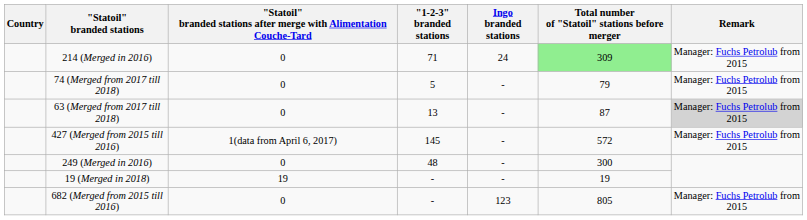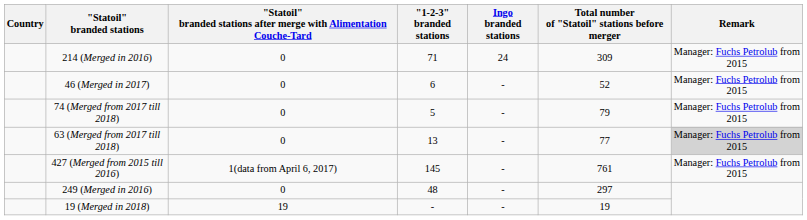 <table class="wikitable" border="1">
 <tr>
 <th>Country</th>
 <th>"Statoil"<br>branded stations</th>
 <th>"Statoil"<br>branded stations after merge with <a href='#'>Alimentation Couche-Tard</a></th>
 <th>"1-2-3"<br>branded stations</th>
 <th><a href='#'>Ingo</a><br>branded stations</th>
 <th>Total number<br>of  "Statoil" stations before merger</th>
 <th>Remark</th>
 </tr>
 <tr>
 <td></td>
 <td style="text-align: center;">214 (<em>Merged in</em> <em>2016</em>)</td>
 <td style="text-align: center;">0</td>
 <td style="text-align: center;">71</td>
 <td style="text-align: center;">24</td>
-<td style="background: lightgreen; text-align: center;">309</td>
+<td style="text-align: center;">309</td>
+<td style="text-align: center;">Manager: <a href='#'>Fuchs Petrolub</a> from 2015</td>
+</tr>
+<tr>
+<td></td>
+<td style="text-align: center;">46 (<em>Merged in 2017</em>)</td>
+<td style="text-align: center;">0</td>
+<td style="text-align: center;">6</td>
+<td style="text-align: center;">-</td>
+<td style="text-align: center;">52</td>
 <td style="text-align: center;">Manager: <a href='#'>Fuchs Petrolub</a> from 2015</td>
 </tr>
 <tr>
 <td></td>
 <td style="text-align: center;">74 (<em>Merged from 2017 till 2018</em>)</td>
 <td style="text-align: center;">0</td>
 <td style="text-align: center;">5</td>
 <td style="text-align: center;">-</td>
 <td style="text-align: center;">79</td>
 <td style="text-align: center;">Manager: <a href='#'>Fuchs Petrolub</a> from 2015</td>
 </tr>
 <tr>
 <td></td>
 <td style="text-align: center;">63  (<em>Merged from 2017 till 2018</em>)</td>
 <td style="text-align: center;">0</td>
 <td style="text-align: center;">13</td>
 <td style="text-align: center;">-</td>
-<td style="text-align: center;">87</td>
+<td style="text-align: center;">77</td>
 <td style="background: lightgrey; text-align: center;">Manager: <a href='#'>Fuchs Petrolub</a> from 2015</td>
 </tr>
 <tr>
 <td></td>
 <td style="text-align: center;">427 (<em>Merged from 2015 till 2016</em>)</td>
 <td style="text-align: center;">1(data from April 6, 2017)</td>
 <td style="text-align: center;">145</td>
 <td style="text-align: center;">-</td>
-<td style="text-align: center;">572</td>
+<td style="text-align: center;">761</td>
 <td style="text-align: center;">Manager: <a href='#'>Fuchs Petrolub</a> from 2015</td>
 </tr>
 <tr>
 <td></td>
 <td style="text-align: center;">249 (<em>Merged in</em> <em>2016</em>)</td>
 <td style="text-align: center;">0</td>
 <td style="text-align: center;">48</td>
 <td style="text-align: center;">-</td>
-<td style="text-align: center;">300</td>
+<td style="text-align: center;">297</td>
 </tr>
 <tr>
 <td></td>
 <td style="text-align: center;">19 (<em>Merged in 2018</em>)</td>
 <td style="text-align: center;">19</td>
 <td style="text-align: center;">-</td>
 <td style="text-align: center;">-</td>
 <td style="text-align: center;">19</td>
 </tr>
-<tr>
-<td></td>
-<td style="text-align: center;">682 (<em>Merged from 2015 till 2016</em>)</td>
-<td style="text-align: center;">0</td>
-<td style="text-align: center;">-</td>
-<td style="text-align: center;">123</td>
-<td style="text-align: center;">805</td>
-<td style="text-align: center;">Manager: <a href='#'>Fuchs Petrolub</a> from 2015</td>
-</tr>
 </table>
